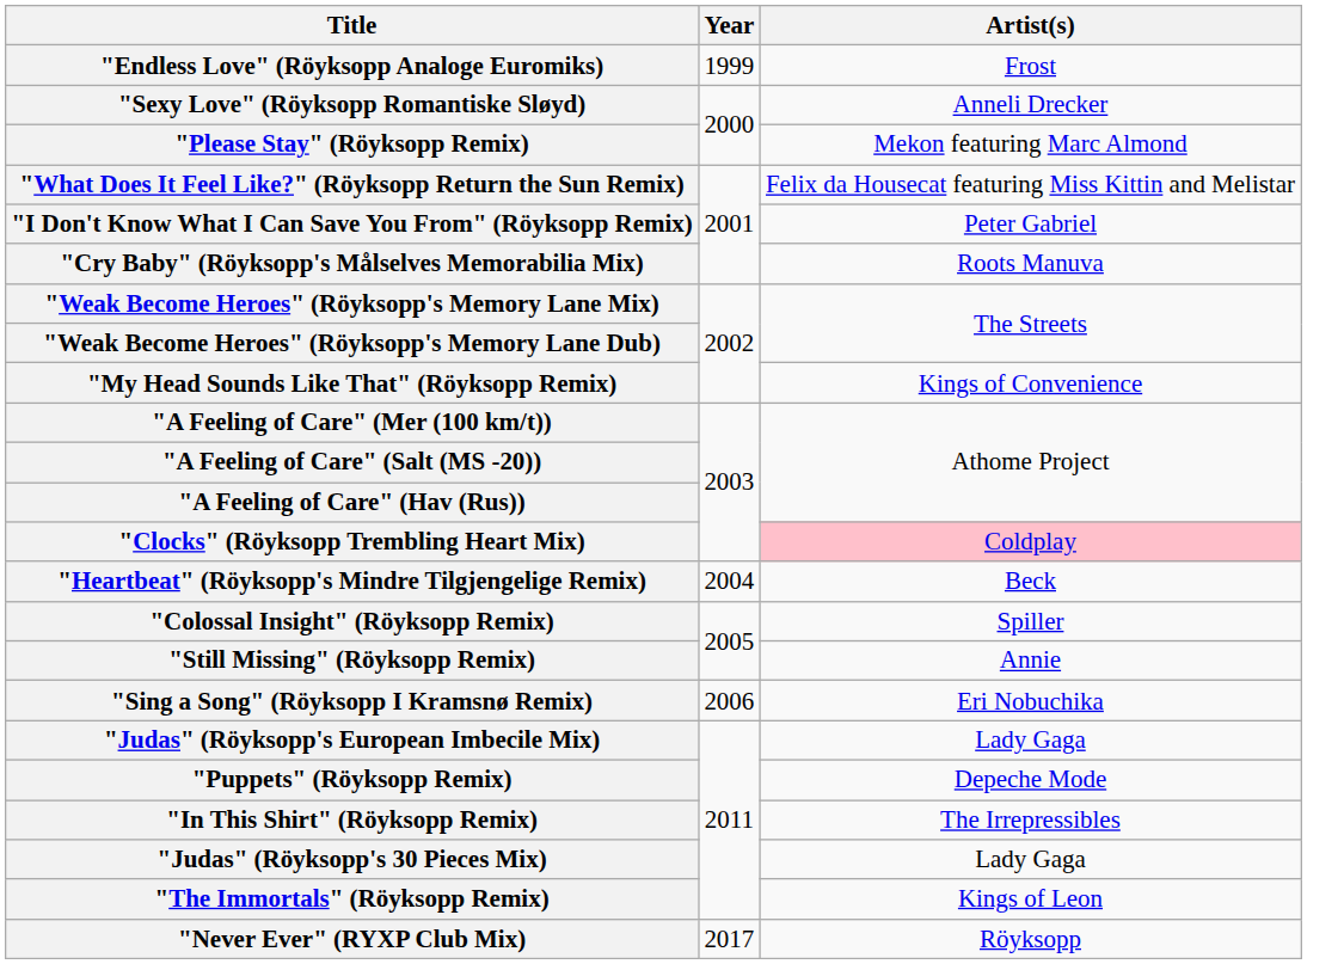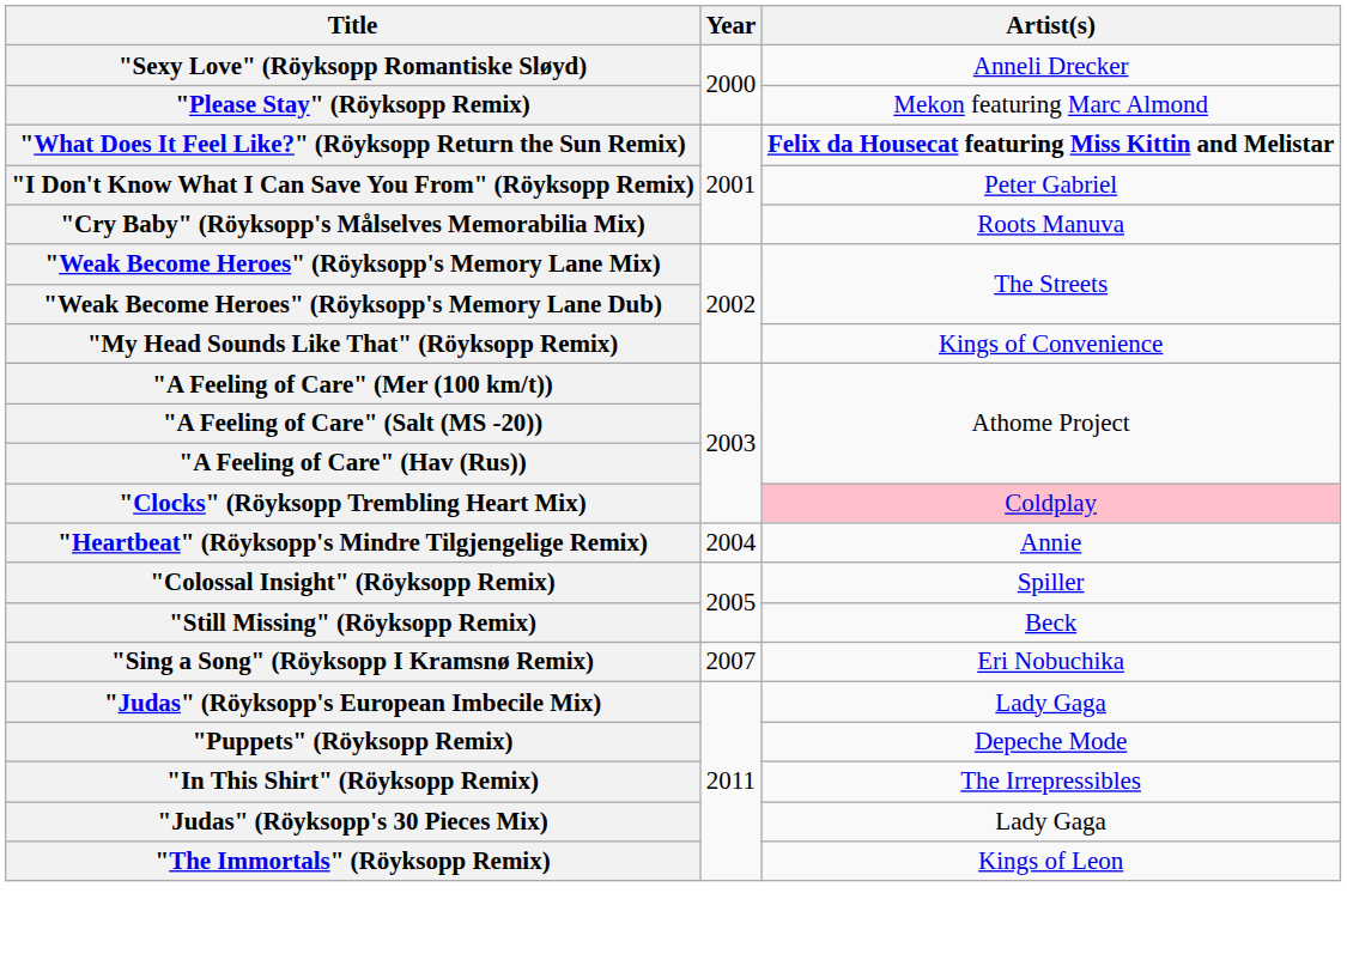 <table class="wikitable plainrowheaders" style="text-align:center;">
 <tr>
 <th scope="col">Title</th>
 <th scope="col">Year</th>
 <th scope="col">Artist(s)</th>
-</tr>
-<tr>
-<th scope="row">"Endless Love" (Röyksopp Analoge Euromiks)</th>
-<td>1999</td>
-<td><a href='#'>Frost</a></td>
 </tr>
 <tr>
 <th scope="row">"Sexy Love" (Röyksopp Romantiske Sløyd)</th>
 <td rowspan="2">2000</td>
 <td><a href='#'>Anneli Drecker</a></td>
 </tr>
 <tr>
 <th scope="row">"<a href='#'>Please Stay</a>" (Röyksopp Remix)</th>
 <td><a href='#'>Mekon</a> featuring <a href='#'>Marc Almond</a></td>
 </tr>
 <tr>
 <th scope="row">"<a href='#'>What Does It Feel Like?</a>" (Röyksopp Return the Sun Remix)</th>
 <td rowspan="3">2001</td>
-<td><a href='#'>Felix da Housecat</a> featuring <a href='#'>Miss Kittin</a> and Melistar</td>
+<td><strong><a href='#'>Felix da Housecat</a> featuring <a href='#'>Miss Kittin</a> and Melistar</strong></td>
 </tr>
 <tr>
 <th scope="row">"I Don't Know What I Can Save You From" (Röyksopp Remix)</th>
 <td><a href='#'>Peter Gabriel</a></td>
 </tr>
 <tr>
 <th scope="row">"Cry Baby" (Röyksopp's Målselves Memorabilia Mix)</th>
 <td><a href='#'>Roots Manuva</a></td>
 </tr>
 <tr>
 <th scope="row">"<a href='#'>Weak Become Heroes</a>" (Röyksopp's Memory Lane Mix)</th>
 <td rowspan="3">2002</td>
 <td rowspan="2"><a href='#'>The Streets</a></td>
 </tr>
 <tr>
 <th scope="row">"Weak Become Heroes" (Röyksopp's Memory Lane Dub)</th>
 </tr>
 <tr>
 <th scope="row">"My Head Sounds Like That" (Röyksopp Remix)</th>
 <td><a href='#'>Kings of Convenience</a></td>
 </tr>
 <tr>
 <th scope="row">"A Feeling of Care" (Mer (100 km/t))</th>
 <td rowspan="4">2003</td>
 <td rowspan="3">Athome Project</td>
 </tr>
 <tr>
 <th scope="row">"A Feeling of Care" (Salt (MS -20))</th>
 </tr>
 <tr>
 <th scope="row">"A Feeling of Care" (Hav (Rus))</th>
 </tr>
 <tr>
 <th scope="row">"<a href='#'>Clocks</a>" (Röyksopp Trembling Heart Mix)</th>
 <td style="background: pink;"><a href='#'>Coldplay</a></td>
 </tr>
 <tr>
 <th scope="row">"<a href='#'>Heartbeat</a>" (Röyksopp's Mindre Tilgjengelige Remix)</th>
 <td>2004</td>
-<td><a href='#'>Beck</a></td>
+<td><a href='#'>Annie</a></td>
 </tr>
 <tr>
 <th scope="row">"Colossal Insight" (Röyksopp Remix)</th>
 <td rowspan="2">2005</td>
 <td><a href='#'>Spiller</a></td>
 </tr>
 <tr>
 <th scope="row">"Still Missing" (Röyksopp Remix)</th>
-<td><a href='#'>Annie</a></td>
+<td><a href='#'>Beck</a></td>
 </tr>
 <tr>
 <th scope="row">"Sing a Song" (Röyksopp I Kramsnø Remix)</th>
-<td>2006</td>
+<td>2007</td>
 <td><a href='#'>Eri Nobuchika</a></td>
 </tr>
 <tr>
 <th scope="row">"<a href='#'>Judas</a>" (Röyksopp's European Imbecile Mix)</th>
 <td rowspan="5">2011</td>
 <td><a href='#'>Lady Gaga</a></td>
 </tr>
 <tr>
 <th scope="row">"Puppets" (Röyksopp Remix)</th>
 <td><a href='#'>Depeche Mode</a></td>
 </tr>
 <tr>
 <th scope="row">"In This Shirt" (Röyksopp Remix)</th>
 <td><a href='#'>The Irrepressibles</a></td>
 </tr>
 <tr>
 <th scope="row">"Judas" (Röyksopp's 30 Pieces Mix)</th>
 <td>Lady Gaga</td>
 </tr>
 <tr>
 <th scope="row">"<a href='#'>The Immortals</a>" (Röyksopp Remix)</th>
 <td><a href='#'>Kings of Leon</a></td>
 </tr>
-<tr>
-<th scope="row">"Never Ever" (RYXP Club Mix)</th>
-<td>2017</td>
-<td><a href='#'>Röyksopp</a></td>
-</tr>
 </table>
